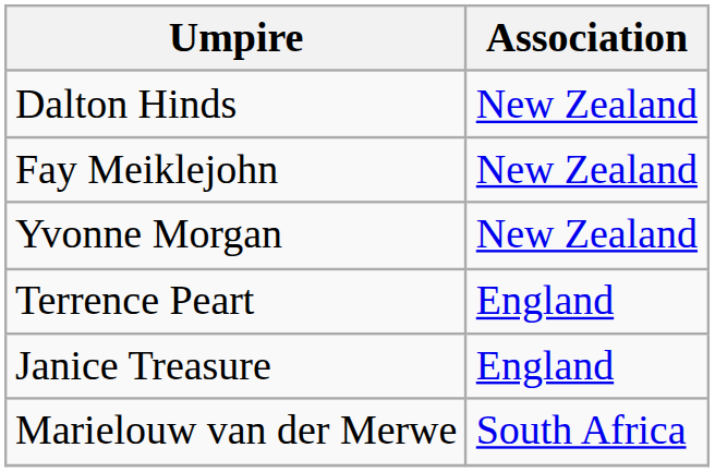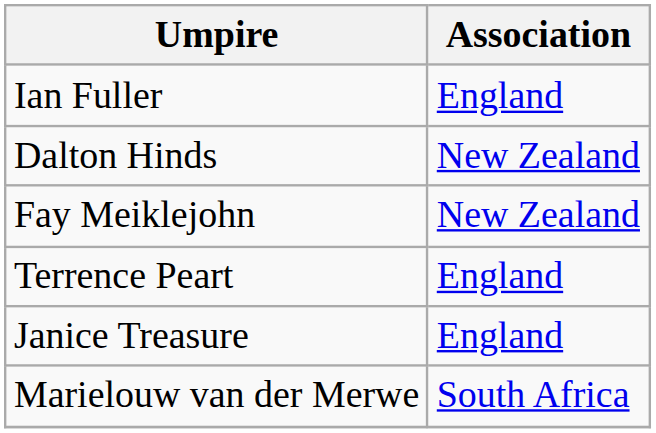 <table class="wikitable collapsible">
 <tr>
 <th>Umpire</th>
 <th>Association</th>
+</tr>
+<tr>
+<td>Ian Fuller</td>
+<td><a href='#'>England</a></td>
 </tr>
 <tr>
 <td>Dalton Hinds</td>
 <td><a href='#'>New Zealand</a></td>
 </tr>
 <tr>
 <td>Fay Meiklejohn</td>
-<td><a href='#'>New Zealand</a></td>
-</tr>
-<tr>
-<td>Yvonne Morgan</td>
 <td><a href='#'>New Zealand</a></td>
 </tr>
 <tr>
 <td>Terrence Peart</td>
 <td><a href='#'>England</a></td>
 </tr>
 <tr>
 <td>Janice Treasure</td>
 <td><a href='#'>England</a></td>
 </tr>
 <tr>
 <td>Marielouw van der Merwe</td>
 <td><a href='#'>South Africa</a></td>
 </tr>
 <tr>
 </tr>
 </table>
